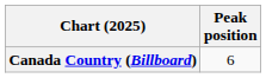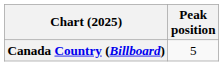 <table class="wikitable plainrowheaders" style="text-align:center;">
 <tr>
 <th scope="col">Chart (2025)</th>
 <th scope="col">Peak<br>position</th>
 </tr>
 <tr>
 <th scope="row">Canada <a href='#'>Country</a> (<em><a href='#'>Billboard</a></em>)</th>
-<td>6</td>
+<td>5</td>
 </tr>
 </table>
